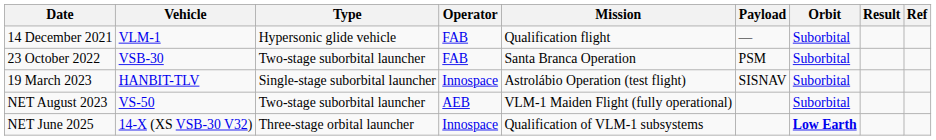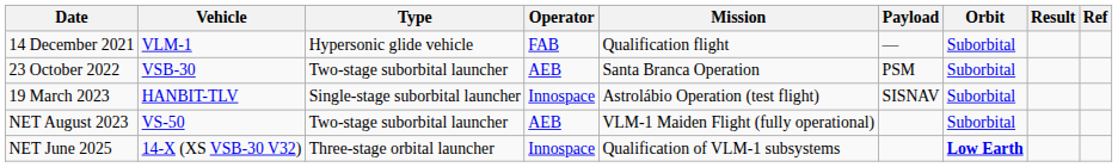 <table class="wikitable">
 <tr>
 <th>Date</th>
 <th>Vehicle</th>
 <th>Type</th>
 <th>Operator</th>
 <th>Mission</th>
 <th>Payload</th>
 <th>Orbit</th>
 <th>Result</th>
 <th>Ref</th>
 </tr>
 <tr>
 <td>14 December 2021</td>
 <td><a href='#'>VLM-1</a></td>
 <td>Hypersonic glide vehicle</td>
 <td><a href='#'>FAB</a></td>
 <td>Qualification flight</td>
 <td>—</td>
 <td><a href='#'>Suborbital</a></td>
 <td></td>
 <td></td>
 </tr>
 <tr>
 <td>23 October 2022</td>
 <td><a href='#'>VSB-30</a></td>
 <td>Two-stage suborbital launcher</td>
-<td><a href='#'>FAB</a></td>
+<td><a href='#'>AEB</a></td>
 <td>Santa Branca Operation</td>
 <td>PSM</td>
 <td><a href='#'>Suborbital</a></td>
 <td></td>
 <td></td>
 </tr>
 <tr>
 <td>19 March 2023</td>
 <td><a href='#'>HANBIT-TLV</a></td>
 <td>Single-stage suborbital launcher</td>
 <td><a href='#'>Innospace</a></td>
 <td>Astrolábio Operation (test flight)</td>
 <td>SISNAV</td>
 <td><a href='#'>Suborbital</a></td>
 <td></td>
 <td></td>
 </tr>
 <tr>
 <td>NET August 2023</td>
 <td><a href='#'>VS-50</a></td>
 <td>Two-stage suborbital launcher</td>
 <td><a href='#'>AEB</a></td>
 <td>VLM-1 Maiden Flight (fully operational)</td>
 <td></td>
 <td><a href='#'>Suborbital</a></td>
 <td></td>
 <td></td>
 </tr>
 <tr>
 <td>NET June 2025</td>
 <td><a href='#'>14-X</a> (XS <a href='#'>VSB-30 V32</a>)</td>
 <td>Three-stage orbital launcher</td>
 <td><a href='#'>Innospace</a></td>
 <td>Qualification of VLM-1 subsystems</td>
 <td></td>
 <td><strong><a href='#'>Low Earth</a></strong></td>
 <td></td>
 <td></td>
 </tr>
 </table>
